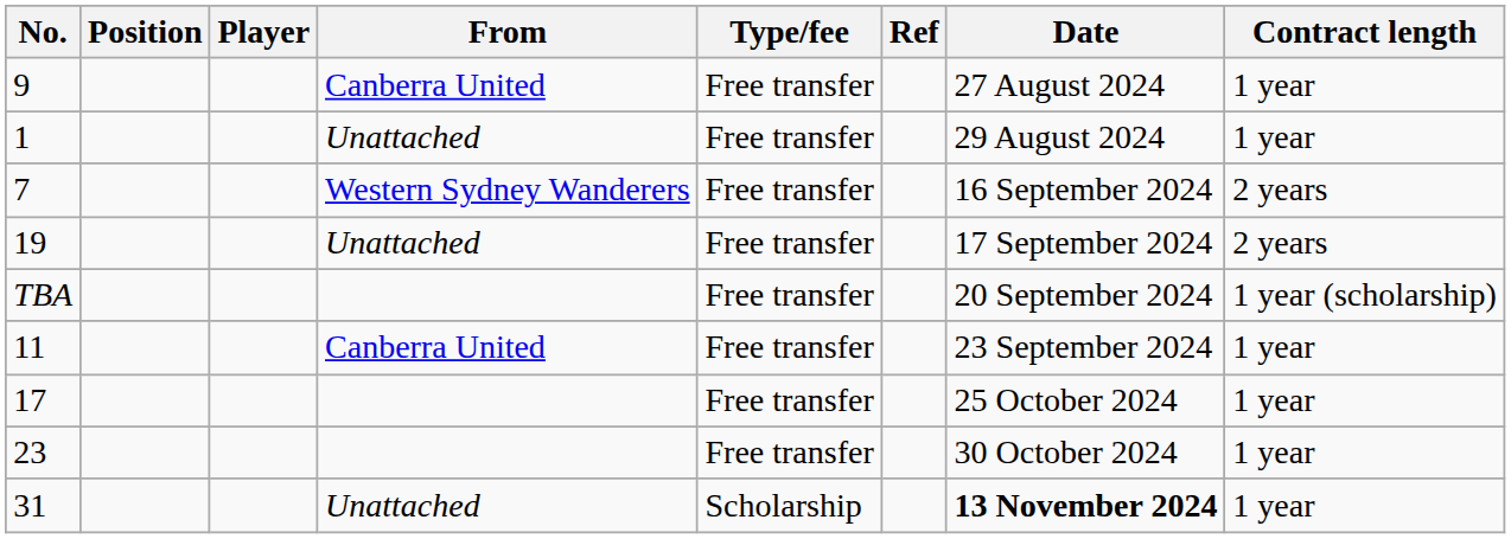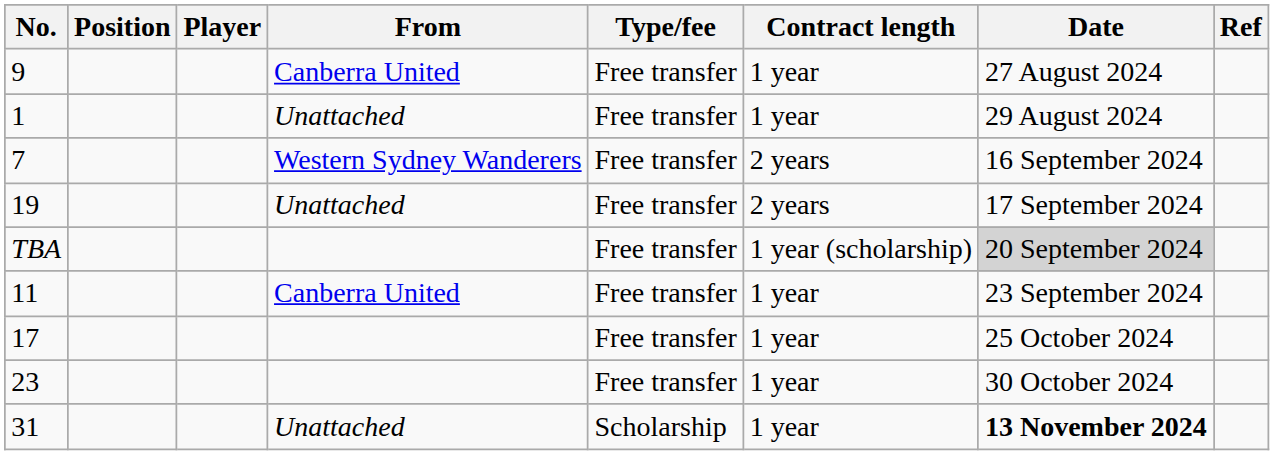 <table class="wikitable plainrowheaders sortable" style="text-align:center; text-align:left">
 <tr>
 <th scope="col">No.</th>
 <th scope="col">Position</th>
 <th scope="col">Player</th>
 <th scope="col">From</th>
 <th scope="col">Type/fee</th>
+<th scope="col">Contract length</th>
+<th scope="col">Date</th>
 <th scope="col" class="unsortable">Ref</th>
-<th scope="col">Date</th>
-<th scope="col">Contract length</th>
 </tr>
 <tr>
 <td>9</td>
 <td></td>
 <td align=left></td>
 <td><a href='#'>Canberra United</a></td>
 <td>Free transfer</td>
+<td>1 year</td>
+<td>27 August 2024</td>
 <td></td>
-<td>27 August 2024</td>
-<td>1 year</td>
 </tr>
 <tr>
 <td>1</td>
 <td></td>
 <td align=left></td>
 <td><em>Unattached</em></td>
 <td>Free transfer</td>
+<td>1 year</td>
+<td>29 August 2024</td>
 <td></td>
-<td>29 August 2024</td>
-<td>1 year</td>
 </tr>
 <tr>
 <td>7</td>
 <td></td>
 <td align=left></td>
 <td><a href='#'>Western Sydney Wanderers</a></td>
 <td>Free transfer</td>
+<td>2 years</td>
+<td>16 September 2024</td>
 <td></td>
-<td>16 September 2024</td>
-<td>2 years</td>
 </tr>
 <tr>
 <td>19</td>
 <td></td>
 <td align=left></td>
 <td><em>Unattached</em></td>
 <td>Free transfer</td>
+<td>2 years</td>
+<td>17 September 2024</td>
 <td></td>
-<td>17 September 2024</td>
-<td>2 years</td>
 </tr>
 <tr>
 <td><em>TBA</em></td>
 <td></td>
 <td align=left></td>
 <td></td>
 <td>Free transfer</td>
+<td>1 year (scholarship)</td>
+<td style="background: lightgrey;">20 September 2024</td>
 <td></td>
-<td>20 September 2024</td>
-<td>1 year (scholarship)</td>
 </tr>
 <tr>
 <td>11</td>
 <td></td>
 <td align=left></td>
 <td><a href='#'>Canberra United</a></td>
 <td>Free transfer</td>
+<td>1 year</td>
+<td>23 September 2024</td>
 <td></td>
-<td>23 September 2024</td>
-<td>1 year</td>
 </tr>
 <tr>
 <td>17</td>
 <td></td>
 <td align=left></td>
 <td></td>
 <td>Free transfer</td>
+<td>1 year</td>
+<td>25 October 2024</td>
 <td></td>
-<td>25 October 2024</td>
-<td>1 year</td>
 </tr>
 <tr>
 <td>23</td>
 <td></td>
 <td align=left></td>
 <td></td>
 <td>Free transfer</td>
+<td>1 year</td>
+<td>30 October 2024</td>
 <td></td>
-<td>30 October 2024</td>
-<td>1 year</td>
 </tr>
 <tr>
 <td>31</td>
 <td></td>
 <td align=left></td>
 <td><em>Unattached</em></td>
 <td>Scholarship</td>
+<td>1 year</td>
+<td><strong>13 November 2024</strong></td>
 <td></td>
-<td><strong>13 November 2024</strong></td>
-<td>1 year</td>
 </tr>
 </table>
